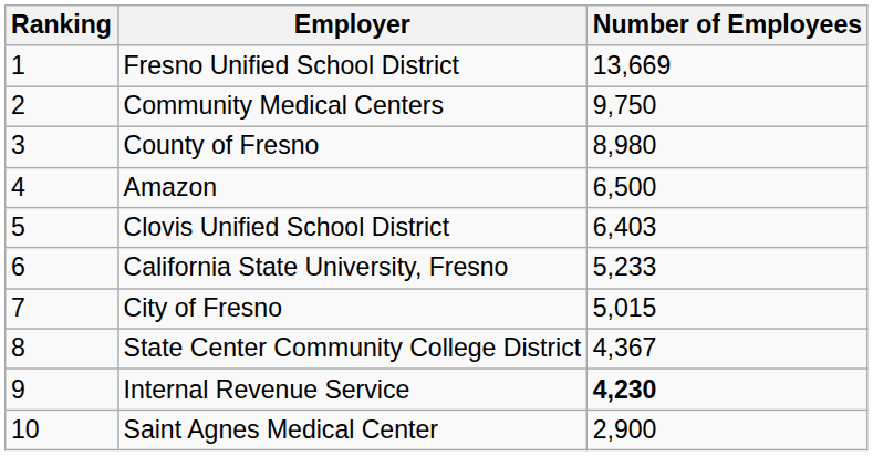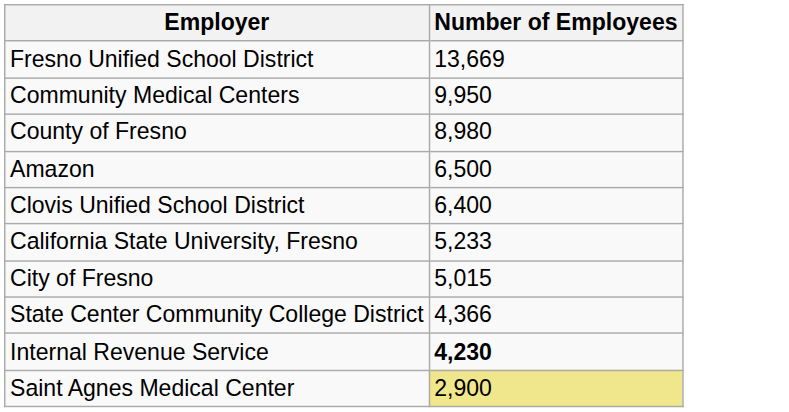 <table class="wikitable">
 <tr>
-<th>Ranking</th>
 <th>Employer</th>
 <th>Number of Employees</th>
 </tr>
 <tr>
-<td>1</td>
 <td>Fresno Unified School District</td>
 <td>13,669</td>
 </tr>
 <tr>
-<td>2</td>
 <td>Community Medical Centers</td>
-<td>9,750</td>
+<td>9,950</td>
 </tr>
 <tr>
-<td>3</td>
 <td>County of Fresno</td>
 <td>8,980</td>
 </tr>
 <tr>
-<td>4</td>
 <td>Amazon</td>
 <td>6,500</td>
 </tr>
 <tr>
-<td>5</td>
 <td>Clovis Unified School District</td>
-<td>6,403</td>
+<td>6,400</td>
 </tr>
 <tr>
-<td>6</td>
 <td>California State University, Fresno</td>
 <td>5,233</td>
 </tr>
 <tr>
-<td>7</td>
 <td>City of Fresno</td>
 <td>5,015</td>
 </tr>
 <tr>
-<td>8</td>
 <td>State Center Community College District</td>
-<td>4,367</td>
+<td>4,366</td>
 </tr>
 <tr>
-<td>9</td>
 <td>Internal Revenue Service</td>
 <td><strong>4,230</strong></td>
 </tr>
 <tr>
-<td>10</td>
 <td>Saint Agnes Medical Center</td>
-<td>2,900</td>
+<td style="background: khaki;">2,900</td>
 </tr>
 </table>
